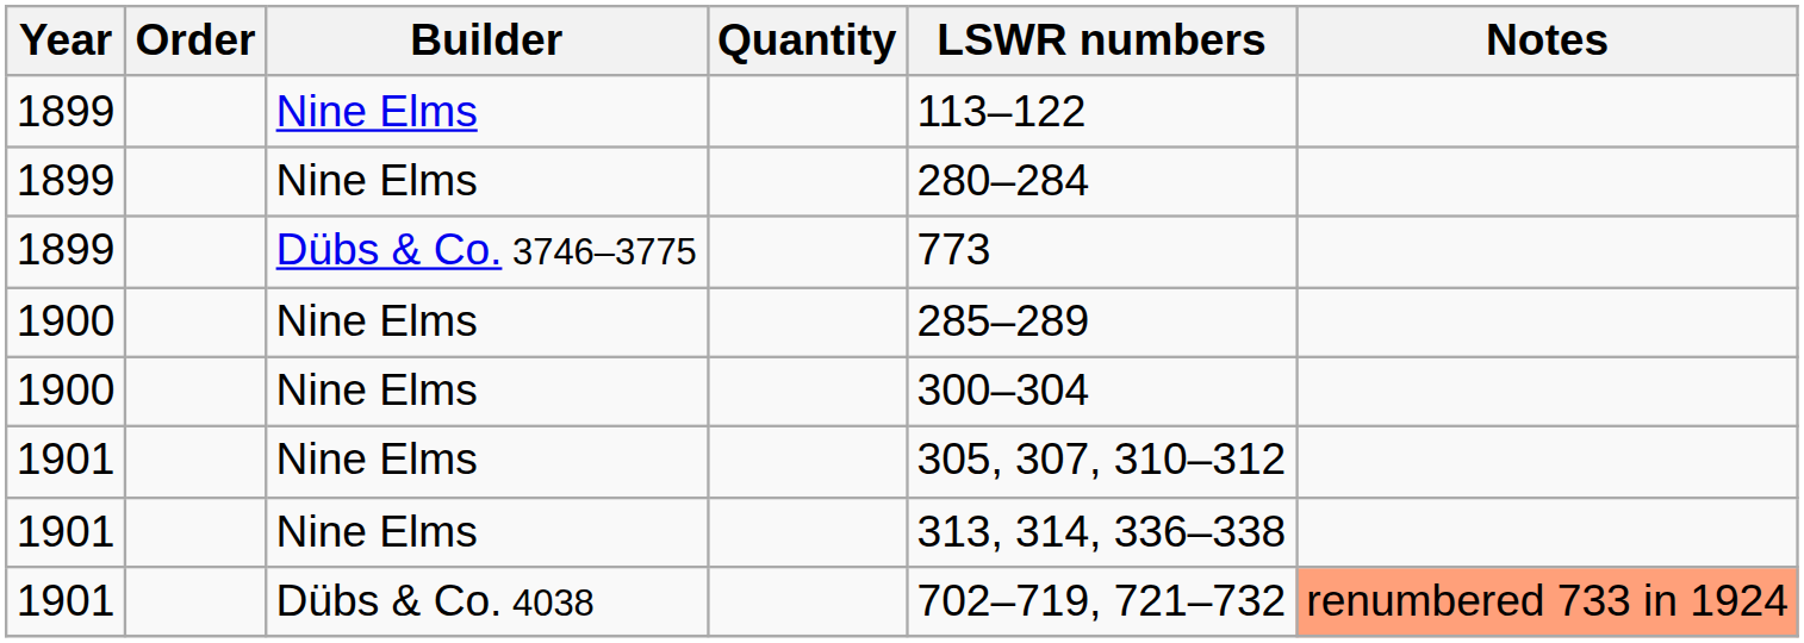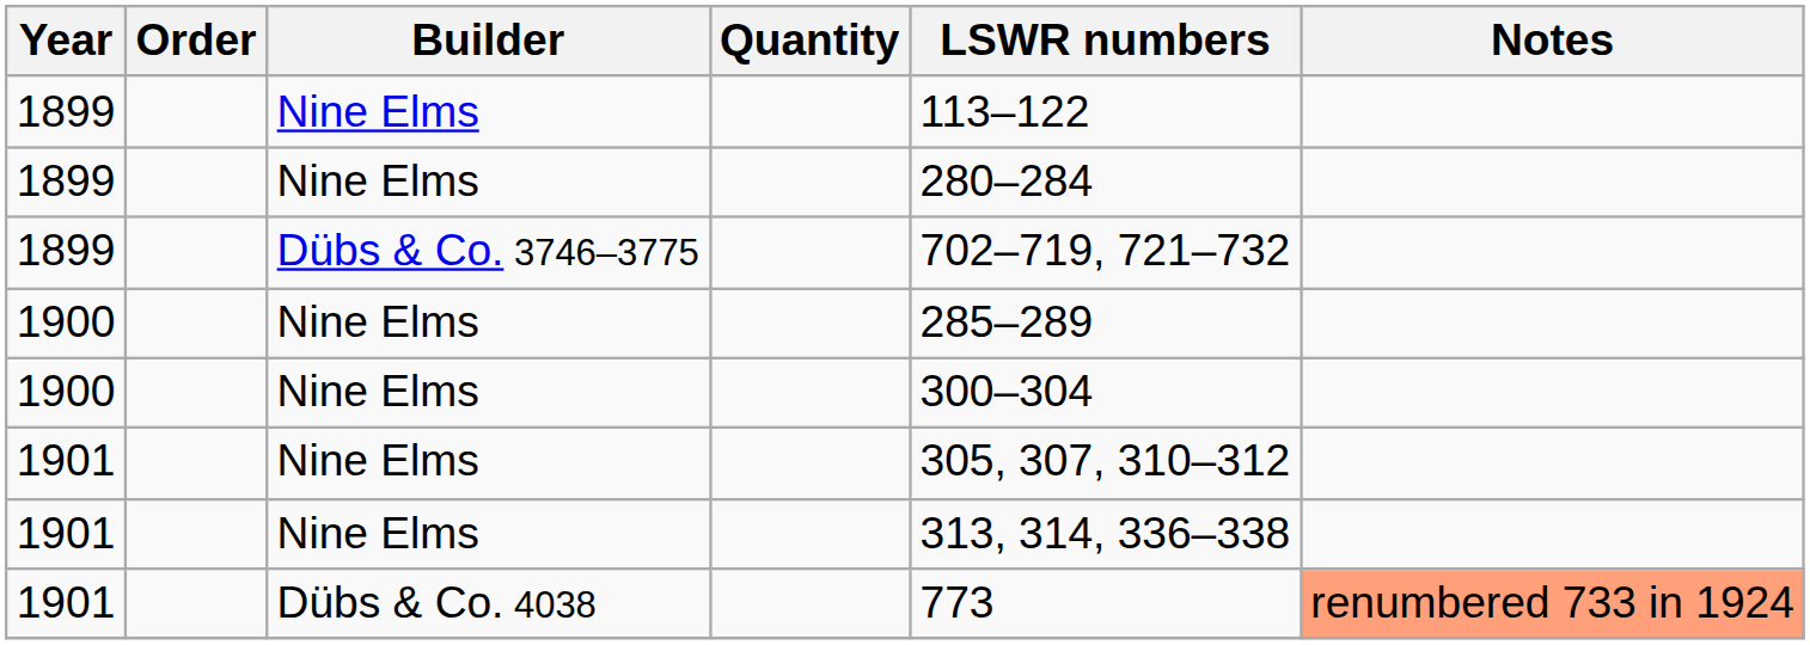 <table class="wikitable collapsible uncollapsed">
 <tr>
 <th>Year</th>
 <th>Order</th>
 <th>Builder</th>
 <th>Quantity</th>
 <th>LSWR numbers</th>
 <th>Notes</th>
 </tr>
 <tr>
 <td>1899</td>
 <td></td>
 <td><a href='#'>Nine Elms</a></td>
 <td></td>
 <td>113–122</td>
 <td></td>
 </tr>
 <tr>
 <td>1899</td>
 <td></td>
 <td>Nine Elms</td>
 <td></td>
 <td>280–284</td>
 <td></td>
 </tr>
 <tr>
 <td>1899</td>
 <td></td>
 <td><a href='#'>Dübs & Co.</a><small> 3746–3775</small></td>
 <td></td>
-<td>773</td>
+<td>702–719, 721–732</td>
 <td></td>
 </tr>
 <tr>
 <td>1900</td>
 <td></td>
 <td>Nine Elms</td>
 <td></td>
 <td>285–289</td>
 <td></td>
 </tr>
 <tr>
 <td>1900</td>
 <td></td>
 <td>Nine Elms</td>
 <td></td>
 <td>300–304</td>
 <td></td>
 </tr>
 <tr>
 <td>1901</td>
 <td></td>
 <td>Nine Elms</td>
 <td></td>
 <td>305, 307, 310–312</td>
 <td></td>
 </tr>
 <tr>
 <td>1901</td>
 <td></td>
 <td>Nine Elms</td>
 <td></td>
 <td>313, 314, 336–338</td>
 <td></td>
 </tr>
 <tr>
 <td>1901</td>
 <td></td>
 <td>Dübs & Co.<small> 4038</small></td>
 <td></td>
-<td>702–719, 721–732</td>
+<td>773</td>
 <td style="background: lightsalmon;">renumbered 733 in 1924</td>
 </tr>
 <tr>
 </tr>
 </table>
